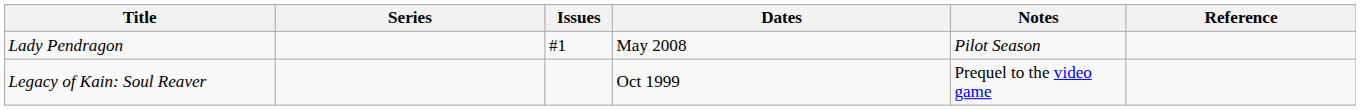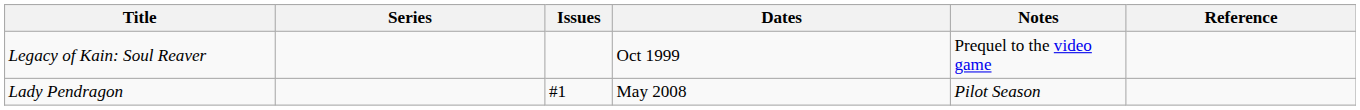 <table class="wikitable sortable" style="width:100%;">
 <tr>
 <th width=20%>Title</th>
 <th width=20%>Series</th>
 <th width=5%>Issues</th>
 <th width=25%>Dates</th>
 <th width=13%>Notes</th>
 <th>Reference</th>
 </tr>
 <tr>
+<td><em>Legacy of Kain: Soul Reaver</em></td>
+<td></td>
+<td></td>
+<td>Oct 1999</td>
+<td>Prequel to the <a href='#'>video game</a></td>
+<td></td>
+</tr>
+<tr>
 <td><em>Lady Pendragon</em></td>
 <td></td>
 <td>#1</td>
 <td>May 2008</td>
 <td><em>Pilot Season</em></td>
 <td></td>
 </tr>
-<tr>
-<td><em>Legacy of Kain: Soul Reaver</em></td>
-<td></td>
-<td></td>
-<td>Oct 1999</td>
-<td>Prequel to the <a href='#'>video game</a></td>
-<td></td>
-</tr>
 </table>
